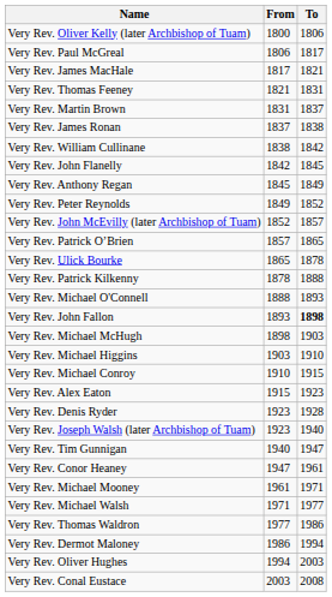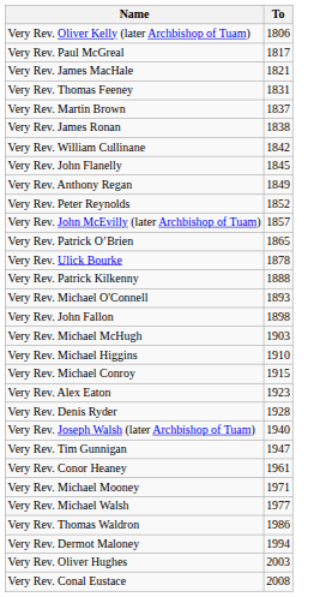 <table class="wikitable">
 <tr>
 <th>Name</th>
-<th>From</th>
 <th>To</th>
 </tr>
 <tr>
 <td>Very Rev. <a href='#'>Oliver Kelly</a> (later <a href='#'>Archbishop of Tuam</a>)</td>
-<td>1800</td>
 <td>1806</td>
 </tr>
 <tr>
 <td>Very Rev. Paul McGreal</td>
-<td>1806</td>
 <td>1817</td>
 </tr>
 <tr>
 <td>Very Rev. James MacHale</td>
-<td>1817</td>
 <td>1821</td>
 </tr>
 <tr>
 <td>Very Rev. Thomas Feeney</td>
-<td>1821</td>
 <td>1831</td>
 </tr>
 <tr>
 <td>Very Rev. Martin Brown</td>
-<td>1831</td>
 <td>1837</td>
 </tr>
 <tr>
 <td>Very Rev. James Ronan</td>
-<td>1837</td>
 <td>1838</td>
 </tr>
 <tr>
 <td>Very Rev. William Cullinane</td>
-<td>1838</td>
 <td>1842</td>
 </tr>
 <tr>
 <td>Very Rev. John Flanelly</td>
-<td>1842</td>
 <td>1845</td>
 </tr>
 <tr>
 <td>Very Rev. Anthony Regan</td>
-<td>1845</td>
 <td>1849</td>
 </tr>
 <tr>
 <td>Very Rev. Peter Reynolds</td>
-<td>1849</td>
 <td>1852</td>
 </tr>
 <tr>
 <td>Very Rev. <a href='#'>John McEvilly</a> (later <a href='#'>Archbishop of Tuam</a>)</td>
-<td>1852</td>
 <td>1857</td>
 </tr>
 <tr>
 <td>Very Rev. Patrick O’Brien</td>
-<td>1857</td>
 <td>1865</td>
 </tr>
 <tr>
 <td>Very Rev. <a href='#'>Ulick Bourke</a></td>
-<td>1865</td>
 <td>1878</td>
 </tr>
 <tr>
 <td>Very Rev. Patrick Kilkenny</td>
-<td>1878</td>
 <td>1888</td>
 </tr>
 <tr>
 <td>Very Rev. Michael O'Connell</td>
-<td>1888</td>
 <td>1893</td>
 </tr>
 <tr>
 <td>Very Rev. John Fallon</td>
-<td>1893</td>
-<td><strong>1898</strong></td>
+<td>1898</td>
 </tr>
 <tr>
 <td>Very Rev. Michael McHugh</td>
-<td>1898</td>
 <td>1903</td>
 </tr>
 <tr>
 <td>Very Rev. Michael Higgins</td>
-<td>1903</td>
 <td>1910</td>
 </tr>
 <tr>
 <td>Very Rev. Michael Conroy</td>
-<td>1910</td>
 <td>1915</td>
 </tr>
 <tr>
 <td>Very Rev. Alex Eaton</td>
-<td>1915</td>
 <td>1923</td>
 </tr>
 <tr>
 <td>Very Rev. Denis Ryder</td>
-<td>1923</td>
 <td>1928</td>
 </tr>
 <tr>
 <td>Very Rev. <a href='#'>Joseph Walsh</a> (later <a href='#'>Archbishop of Tuam</a>)</td>
-<td>1923</td>
 <td>1940</td>
 </tr>
 <tr>
 <td>Very Rev. Tim Gunnigan</td>
-<td>1940</td>
 <td>1947</td>
 </tr>
 <tr>
 <td>Very Rev. Conor Heaney</td>
-<td>1947</td>
 <td>1961</td>
 </tr>
 <tr Anthony Jordan         || 1955  || 1960>
 <td>Very Rev. Michael Mooney</td>
-<td>1961</td>
 <td>1971</td>
 </tr>
 <tr>
 <td>Very Rev. Michael Walsh</td>
-<td>1971</td>
 <td>1977</td>
 </tr>
 <tr>
 <td>Very Rev. Thomas Waldron</td>
-<td>1977</td>
 <td>1986</td>
 </tr>
 <tr>
 <td>Very Rev. Dermot Maloney</td>
-<td>1986</td>
 <td>1994</td>
 </tr>
 <tr>
 <td>Very Rev. Oliver Hughes</td>
-<td>1994</td>
 <td>2003</td>
 </tr>
 <tr>
 <td>Very Rev. Conal Eustace</td>
-<td>2003</td>
 <td>2008</td>
 </tr>
 </table>
